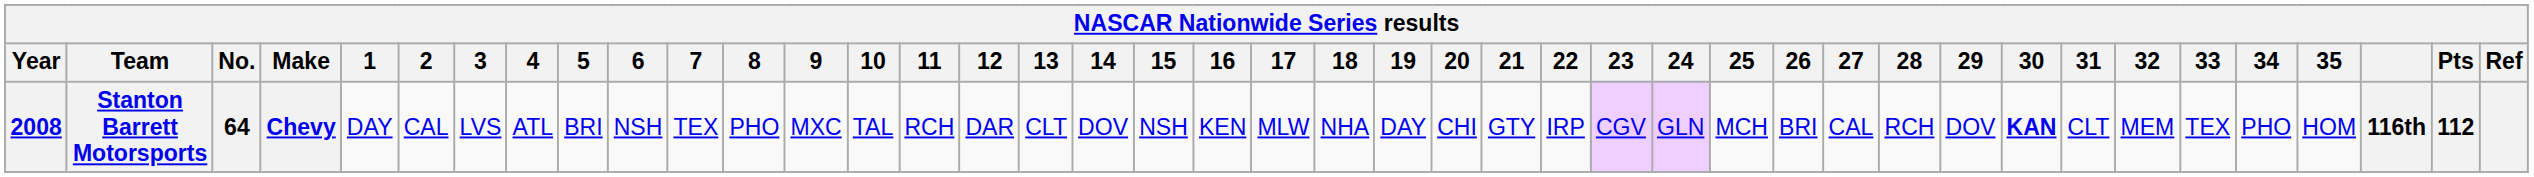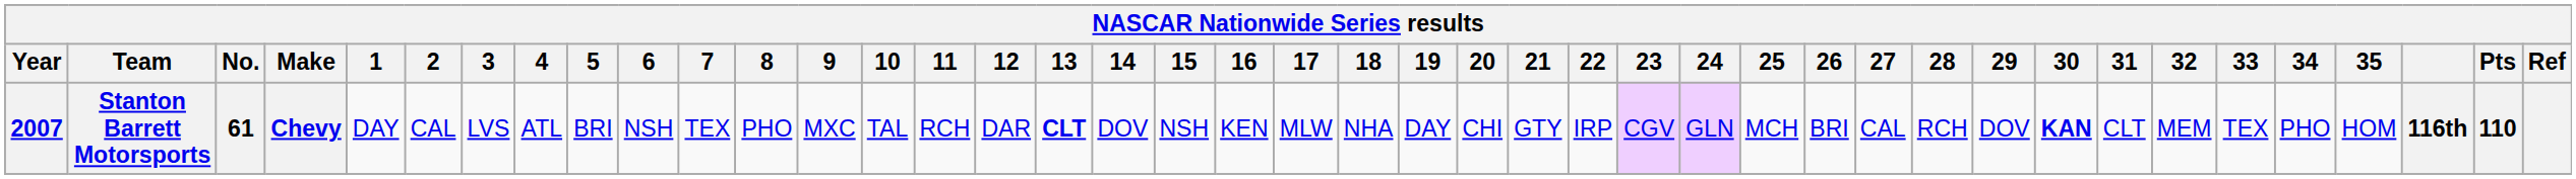 <table class="wikitable" style="text-align:center; font-size:75%">
 <tr>
 <th colspan=42><a href='#'>NASCAR Nationwide Series</a> results</th>
 </tr>
 <tr>
 <th>Year</th>
 <th>Team</th>
 <th>No.</th>
 <th>Make</th>
 <th>1</th>
 <th>2</th>
 <th>3</th>
 <th>4</th>
 <th>5</th>
 <th>6</th>
 <th>7</th>
 <th>8</th>
 <th>9</th>
 <th>10</th>
 <th>11</th>
 <th>12</th>
 <th>13</th>
 <th>14</th>
 <th>15</th>
 <th>16</th>
 <th>17</th>
 <th>18</th>
 <th>19</th>
 <th>20</th>
 <th>21</th>
 <th>22</th>
 <th>23</th>
 <th>24</th>
 <th>25</th>
 <th>26</th>
 <th>27</th>
 <th>28</th>
 <th>29</th>
 <th>30</th>
 <th>31</th>
 <th>32</th>
 <th>33</th>
 <th>34</th>
 <th>35</th>
 <th></th>
 <th>Pts</th>
 <th>Ref</th>
 </tr>
 <tr>
-<th><a href='#'>2008</a></th>
+<th><a href='#'>2007</a></th>
 <th><a href='#'>Stanton Barrett Motorsports</a></th>
-<th>64</th>
+<th>61</th>
 <th><a href='#'>Chevy</a></th>
 <td><a href='#'>DAY</a></td>
 <td><a href='#'>CAL</a></td>
 <td><a href='#'>LVS</a></td>
 <td><a href='#'>ATL</a></td>
 <td><a href='#'>BRI</a></td>
 <td><a href='#'>NSH</a></td>
 <td><a href='#'>TEX</a></td>
 <td><a href='#'>PHO</a></td>
 <td><a href='#'>MXC</a></td>
 <td><a href='#'>TAL</a></td>
 <td><a href='#'>RCH</a></td>
 <td><a href='#'>DAR</a></td>
-<td><a href='#'>CLT</a></td>
+<td><strong><a href='#'>CLT</a></strong></td>
 <td><a href='#'>DOV</a></td>
 <td><a href='#'>NSH</a></td>
 <td><a href='#'>KEN</a></td>
 <td><a href='#'>MLW</a></td>
 <td><a href='#'>NHA</a></td>
 <td><a href='#'>DAY</a></td>
 <td><a href='#'>CHI</a></td>
 <td><a href='#'>GTY</a></td>
 <td><a href='#'>IRP</a></td>
 <td style="background:#EFCFFF;"><a href='#'>CGV</a><br></td>
 <td style="background:#EFCFFF;"><a href='#'>GLN</a><br></td>
 <td><a href='#'>MCH</a></td>
 <td><a href='#'>BRI</a></td>
 <td><a href='#'>CAL</a></td>
 <td><a href='#'>RCH</a></td>
 <td><a href='#'>DOV</a></td>
 <td><strong><a href='#'>KAN</a></strong></td>
 <td><a href='#'>CLT</a></td>
 <td><a href='#'>MEM</a></td>
 <td><a href='#'>TEX</a></td>
 <td><a href='#'>PHO</a></td>
 <td><a href='#'>HOM</a></td>
 <th>116th</th>
-<th>112</th>
+<th>110</th>
 <th></th>
 </tr>
 </table>
